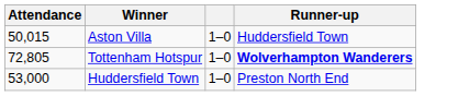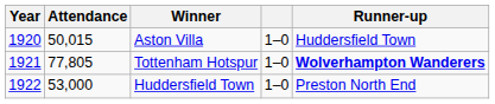 <table class="wikitable">
 <tr>
+<th>Year</th>
 <th>Attendance</th>
 <th>Winner</th>
 <th></th>
 <th>Runner-up</th>
 </tr>
 <tr>
+<td><a href='#'>1920</a></td>
 <td>50,015</td>
 <td><a href='#'>Aston Villa</a></td>
 <td>1–0</td>
 <td><a href='#'>Huddersfield Town</a></td>
 </tr>
 <tr>
-<td>72,805</td>
+<td><a href='#'>1921</a></td>
+<td>77,805</td>
 <td><a href='#'>Tottenham Hotspur</a></td>
 <td>1–0</td>
 <td><strong><a href='#'>Wolverhampton Wanderers</a></strong></td>
 </tr>
 <tr>
+<td><a href='#'>1922</a></td>
 <td>53,000</td>
 <td><a href='#'>Huddersfield Town</a></td>
 <td>1–0</td>
 <td><a href='#'>Preston North End</a></td>
 </tr>
 </table>
